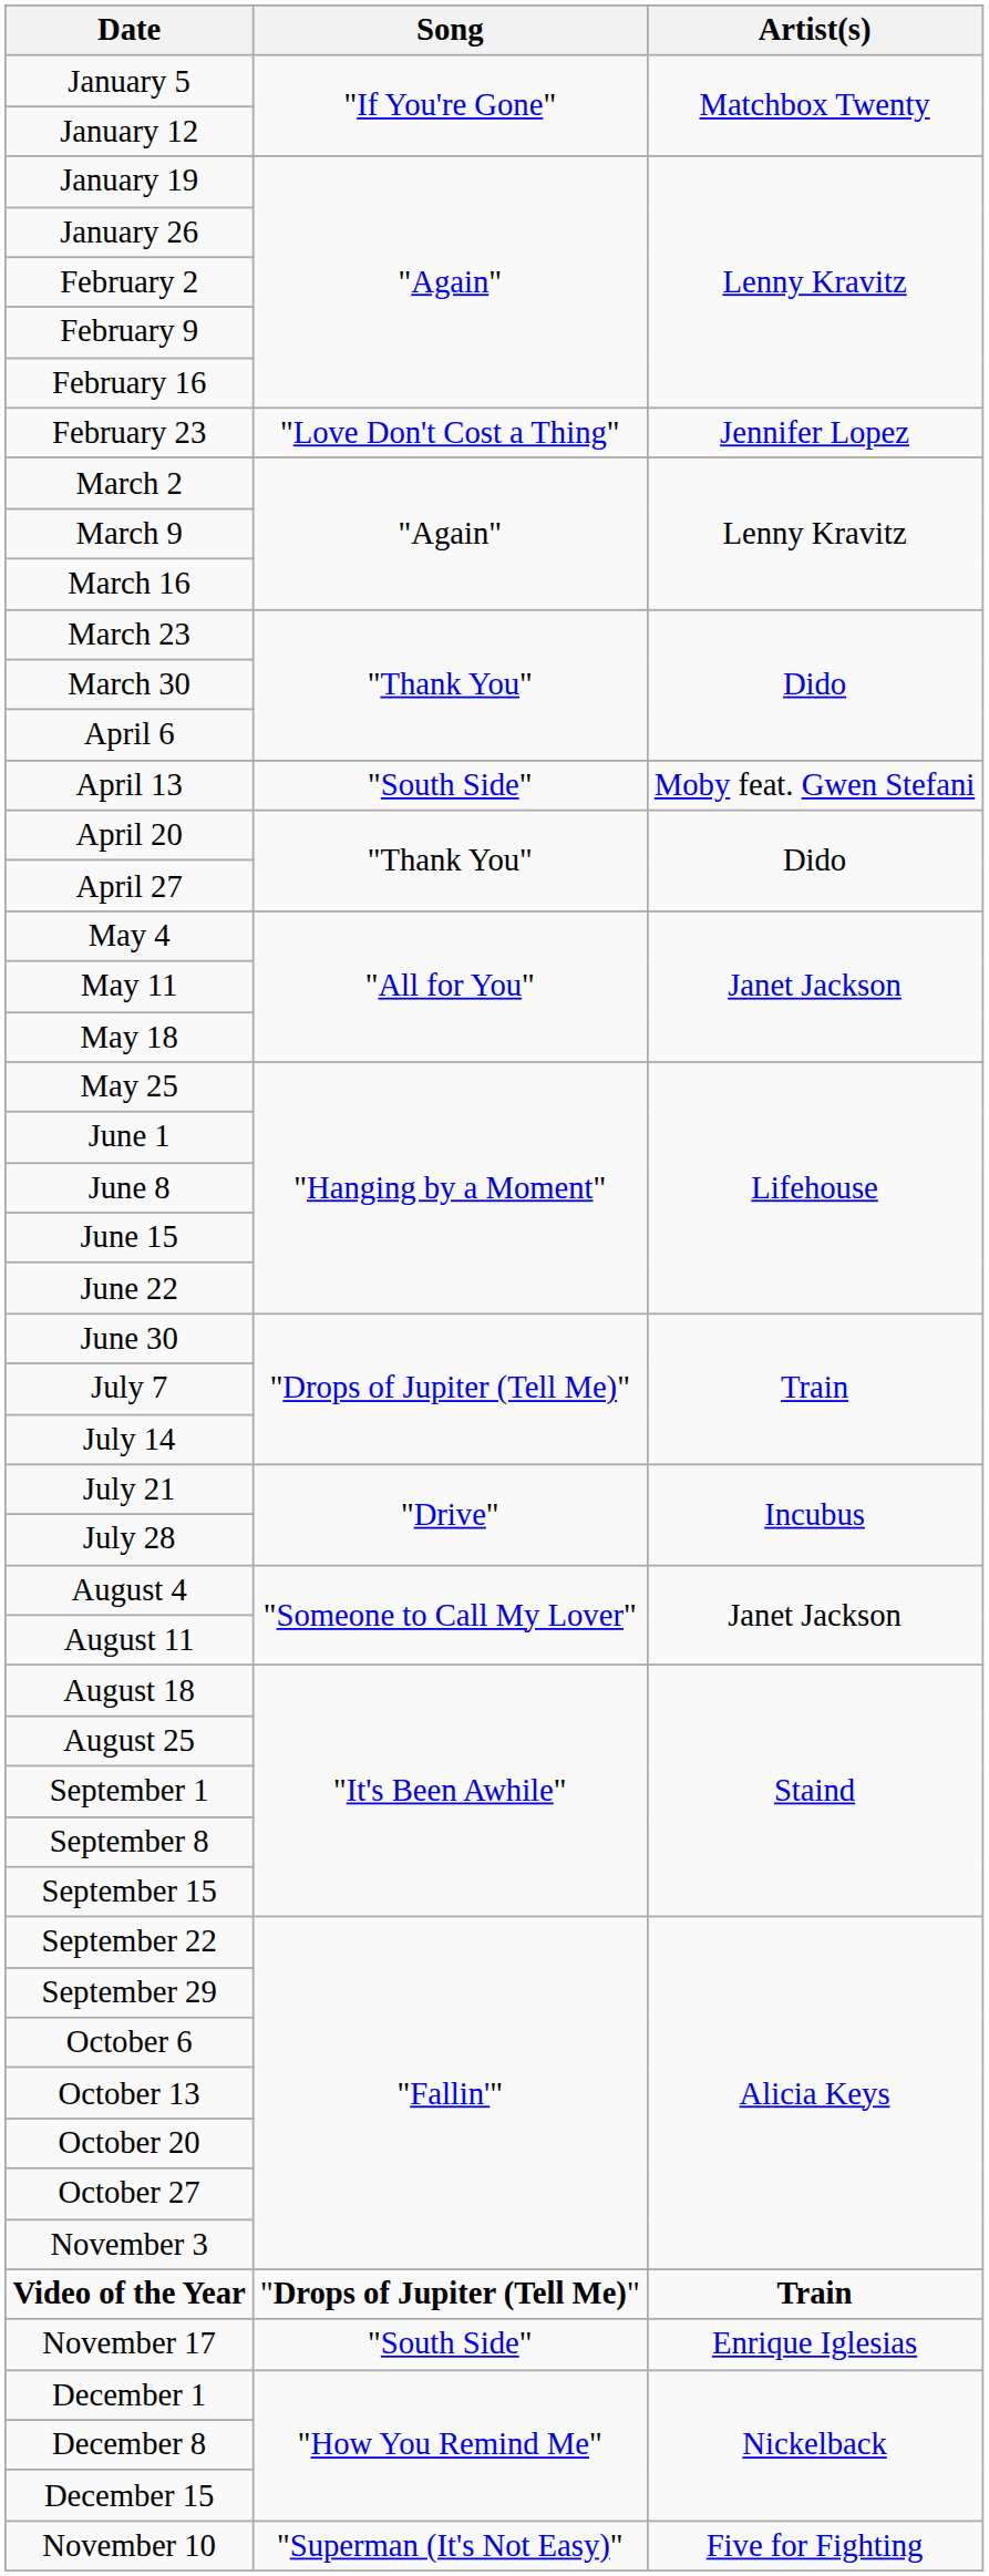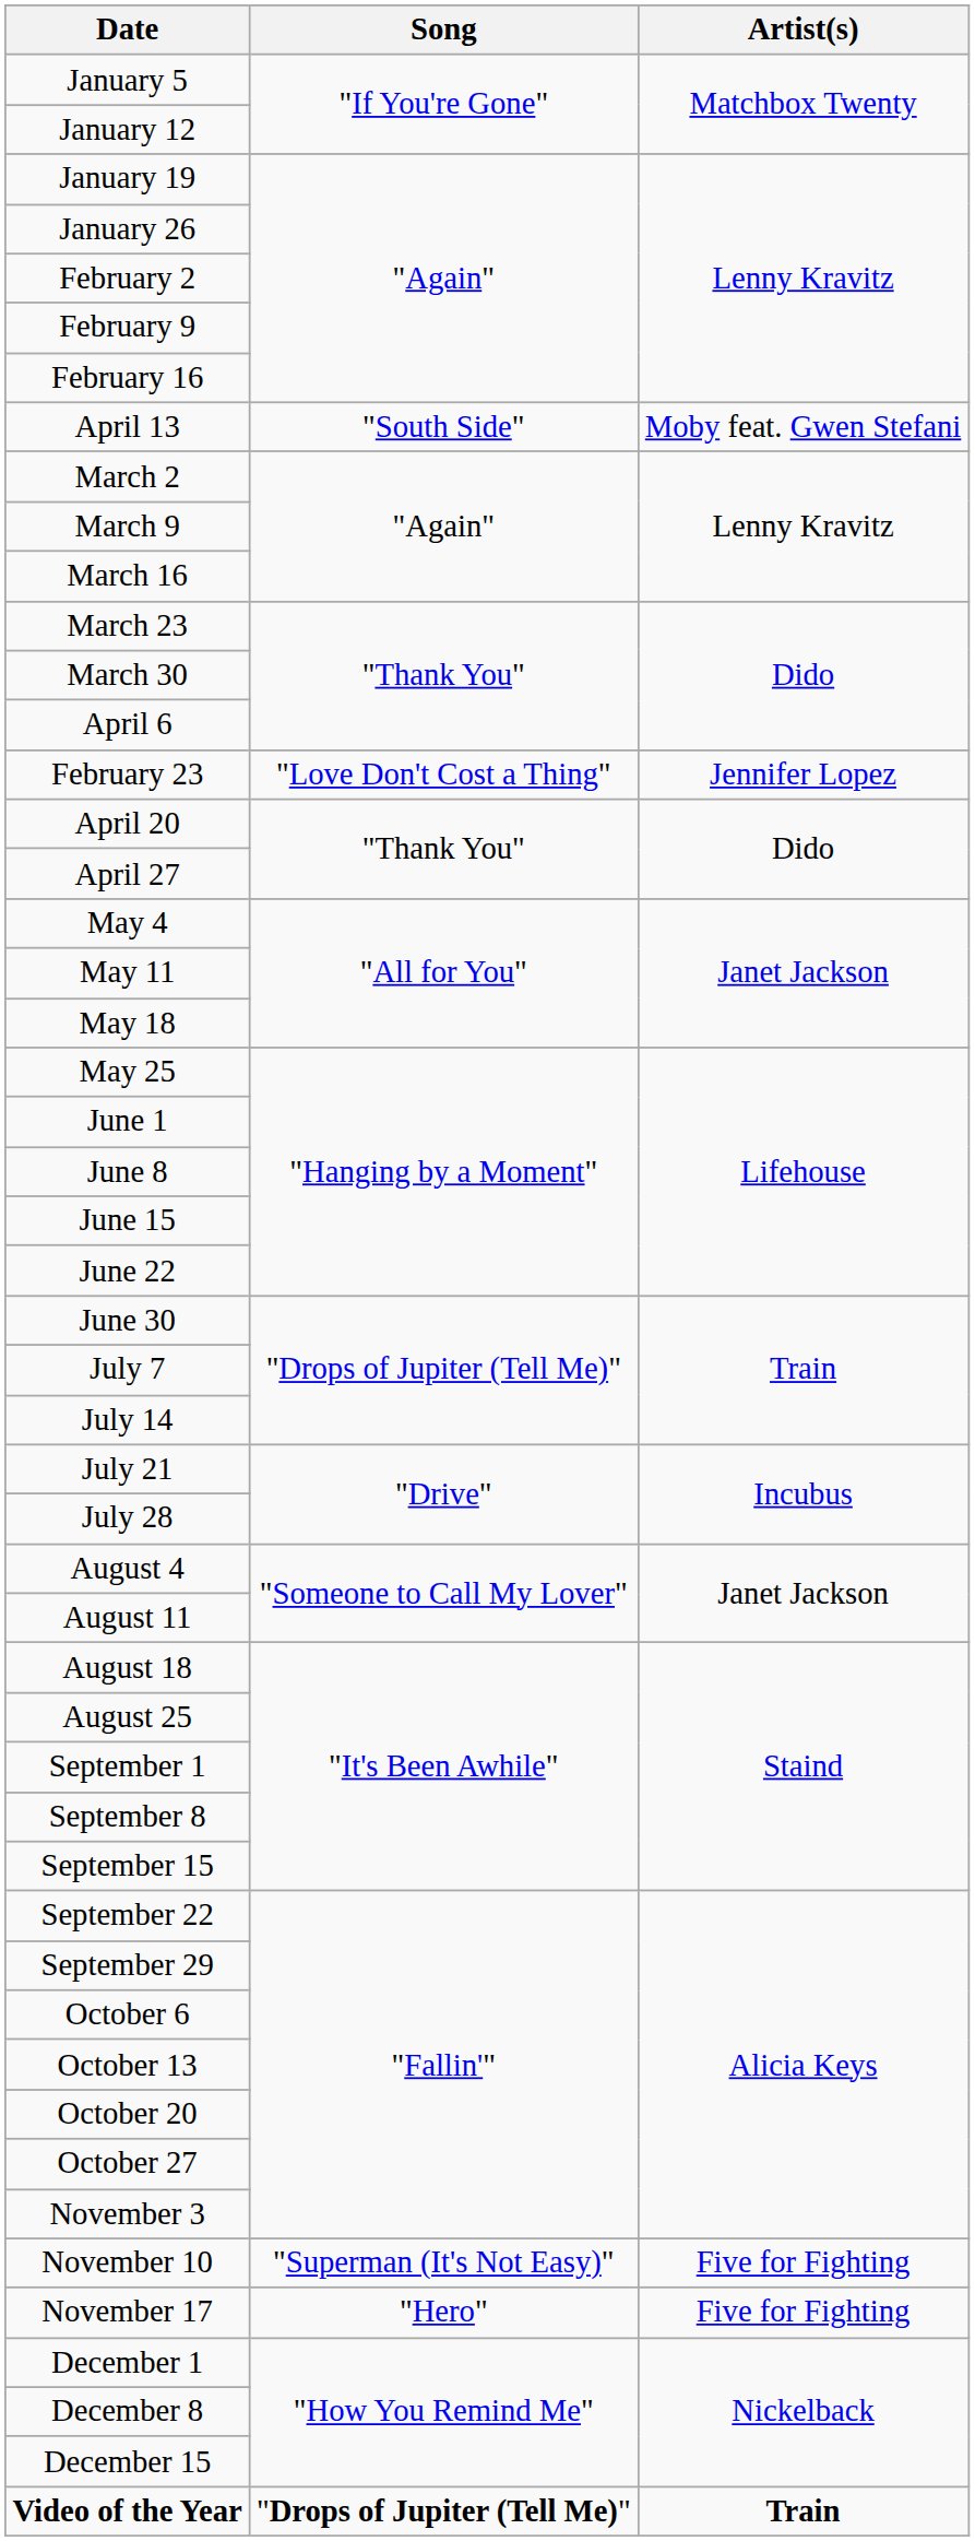 <table class="wikitable collapsible collapsed" style="text-align:center;">
 <tr>
 <th>Date</th>
 <th>Song</th>
 <th>Artist(s)</th>
 </tr>
 <tr>
 <td>January 5</td>
 <td rowspan="2">"<a href='#'>If You're Gone</a>"</td>
 <td rowspan="2"><a href='#'>Matchbox Twenty</a></td>
 </tr>
 <tr>
 <td>January 12</td>
 </tr>
 <tr>
 <td>January 19</td>
 <td rowspan="5">"<a href='#'>Again</a>"</td>
 <td rowspan="5"><a href='#'>Lenny Kravitz</a></td>
 </tr>
 <tr>
 <td>January 26</td>
 </tr>
 <tr>
 <td>February 2</td>
 </tr>
 <tr>
 <td>February 9</td>
 </tr>
 <tr>
 <td>February 16</td>
 </tr>
 <tr>
-<td>February 23</td>
-<td>"<a href='#'>Love Don't Cost a Thing</a>"</td>
-<td><a href='#'>Jennifer Lopez</a></td>
+<td>April 13</td>
+<td>"<a href='#'>South Side</a>"</td>
+<td><a href='#'>Moby</a> feat. <a href='#'>Gwen Stefani</a></td>
 </tr>
 <tr>
 <td>March 2</td>
 <td rowspan="3">"Again"</td>
 <td rowspan="3">Lenny Kravitz</td>
 </tr>
 <tr>
 <td>March 9</td>
 </tr>
 <tr>
 <td>March 16</td>
 </tr>
 <tr>
 <td>March 23</td>
 <td rowspan="3">"<a href='#'>Thank You</a>"</td>
 <td rowspan="3"><a href='#'>Dido</a></td>
 </tr>
 <tr>
 <td>March 30</td>
 </tr>
 <tr>
 <td>April 6</td>
 </tr>
 <tr>
-<td>April 13</td>
-<td>"<a href='#'>South Side</a>"</td>
-<td><a href='#'>Moby</a> feat. <a href='#'>Gwen Stefani</a></td>
+<td>February 23</td>
+<td>"<a href='#'>Love Don't Cost a Thing</a>"</td>
+<td><a href='#'>Jennifer Lopez</a></td>
 </tr>
 <tr>
 <td>April 20</td>
 <td rowspan="2">"Thank You"</td>
 <td rowspan="2">Dido</td>
 </tr>
 <tr>
 <td>April 27</td>
 </tr>
 <tr>
 <td>May 4</td>
 <td rowspan="3">"<a href='#'>All for You</a>"</td>
 <td rowspan="3"><a href='#'>Janet Jackson</a></td>
 </tr>
 <tr>
 <td>May 11</td>
 </tr>
 <tr>
 <td>May 18</td>
 </tr>
 <tr>
 <td>May 25</td>
 <td rowspan="5">"<a href='#'>Hanging by a Moment</a>"</td>
 <td rowspan="5"><a href='#'>Lifehouse</a></td>
 </tr>
 <tr>
 <td>June 1</td>
 </tr>
 <tr>
 <td>June 8</td>
 </tr>
 <tr>
 <td>June 15</td>
 </tr>
 <tr>
 <td>June 22</td>
 </tr>
 <tr>
 <td>June 30</td>
 <td rowspan="3">"<a href='#'>Drops of Jupiter (Tell Me)</a>"</td>
 <td rowspan="3"><a href='#'>Train</a></td>
 </tr>
 <tr>
 <td>July 7</td>
 </tr>
 <tr>
 <td>July 14</td>
 </tr>
 <tr>
 <td>July 21</td>
 <td rowspan="2">"<a href='#'>Drive</a>"</td>
 <td rowspan="2"><a href='#'>Incubus</a></td>
 </tr>
 <tr>
 <td>July 28</td>
 </tr>
 <tr>
 <td>August 4</td>
 <td rowspan="2">"<a href='#'>Someone to Call My Lover</a>"</td>
 <td rowspan="2">Janet Jackson</td>
 </tr>
 <tr>
 <td>August 11</td>
 </tr>
 <tr>
 <td>August 18</td>
 <td rowspan="5">"<a href='#'>It's Been Awhile</a>"</td>
 <td rowspan="5"><a href='#'>Staind</a></td>
 </tr>
 <tr>
 <td>August 25</td>
 </tr>
 <tr>
 <td>September 1</td>
 </tr>
 <tr>
 <td>September 8</td>
 </tr>
 <tr>
 <td>September 15</td>
 </tr>
 <tr>
 <td>September 22</td>
 <td rowspan="7">"<a href='#'>Fallin'</a>"</td>
 <td rowspan="7"><a href='#'>Alicia Keys</a></td>
 </tr>
 <tr>
 <td>September 29</td>
 </tr>
 <tr>
 <td>October 6</td>
 </tr>
 <tr>
 <td>October 13</td>
 </tr>
 <tr>
 <td>October 20</td>
 </tr>
 <tr>
 <td>October 27</td>
 </tr>
 <tr>
 <td>November 3</td>
 </tr>
 <tr>
-<td><strong>Video of the Year</strong></td>
-<td>"<strong>Drops of Jupiter (Tell Me)</strong>"</td>
-<td><strong>Train</strong></td>
+<td>November 10</td>
+<td>"<a href='#'>Superman (It's Not Easy)</a>"</td>
+<td><a href='#'>Five for Fighting</a></td>
 </tr>
 <tr>
 <td>November 17</td>
-<td>"<a href='#'>South Side</a>"</td>
-<td><a href='#'>Enrique Iglesias</a></td>
+<td>"<a href='#'>Hero</a>"</td>
+<td><a href='#'>Five for Fighting</a></td>
 </tr>
 <tr>
 <td>December 1</td>
 <td rowspan="3">"<a href='#'>How You Remind Me</a>"</td>
 <td rowspan="3"><a href='#'>Nickelback</a></td>
 </tr>
 <tr>
 <td>December 8</td>
 </tr>
 <tr>
 <td>December 15</td>
 </tr>
 <tr>
-<td>November 10</td>
-<td>"<a href='#'>Superman (It's Not Easy)</a>"</td>
-<td><a href='#'>Five for Fighting</a></td>
+<td><strong>Video of the Year</strong></td>
+<td>"<strong>Drops of Jupiter (Tell Me)</strong>"</td>
+<td><strong>Train</strong></td>
 </tr>
 </table>
